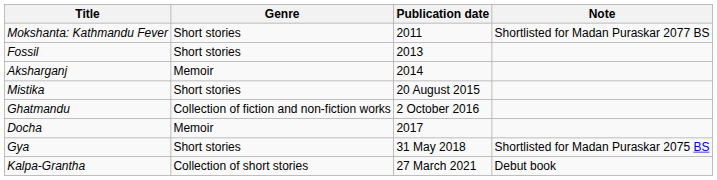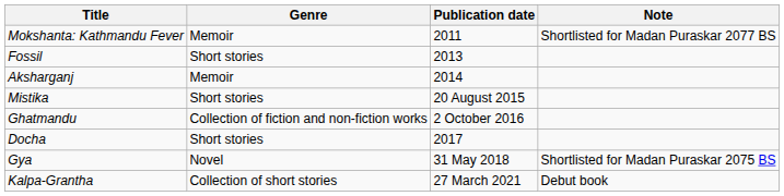 <table class="wikitable">
 <tr>
 <th>Title</th>
 <th>Genre</th>
 <th>Publication date</th>
 <th>Note</th>
 </tr>
 <tr>
 <td><em>Mokshanta: Kathmandu Fever</em></td>
-<td>Short stories</td>
+<td>Memoir</td>
 <td>2011</td>
 <td>Shortlisted for Madan Puraskar 2077 BS</td>
 </tr>
 <tr>
 <td><em>Fossil</em></td>
 <td>Short stories</td>
 <td>2013</td>
 <td></td>
 </tr>
 <tr>
 <td><em>Aksharganj</em></td>
 <td>Memoir</td>
 <td>2014</td>
 <td></td>
 </tr>
 <tr>
 <td><em>Mistika</em></td>
 <td>Short stories</td>
 <td>20 August 2015</td>
 <td></td>
 </tr>
 <tr>
 <td><em>Ghatmandu</em></td>
 <td>Collection of fiction and non-fiction works</td>
 <td>2 October 2016</td>
 <td></td>
 </tr>
 <tr>
 <td><em>Docha</em></td>
-<td>Memoir</td>
+<td>Short stories</td>
 <td>2017</td>
 <td></td>
 </tr>
 <tr>
 <td><em>Gya</em></td>
-<td>Short stories</td>
+<td>Novel</td>
 <td>31 May 2018</td>
 <td>Shortlisted for Madan Puraskar 2075 <a href='#'>BS</a></td>
 </tr>
 <tr>
 <td><em>Kalpa-Grantha</em></td>
 <td>Collection of short stories</td>
 <td>27 March 2021</td>
 <td>Debut book</td>
 </tr>
 </table>
